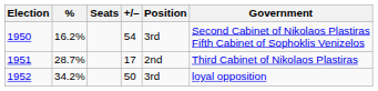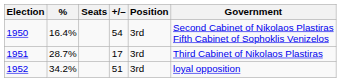 <table class="wikitable">
 <tr>
 <th>Election</th>
 <th><strong>%</strong></th>
 <th><strong>Seats</strong></th>
 <th>+/–</th>
 <th><strong>Position</strong></th>
 <th>Government</th>
 </tr>
 <tr>
 <td><a href='#'>1950</a></td>
-<td>16.2%</td>
+<td>16.4%</td>
 <td></td>
 <td> 54</td>
 <td> 3rd</td>
 <td><a href='#'>Second Cabinet of Nikolaos Plastiras</a> <br> <a href='#'>Fifth Cabinet of Sophoklis Venizelos</a></td>
 </tr>
 <tr>
 <td><a href='#'>1951</a></td>
 <td>28.7%</td>
 <td></td>
 <td> 17</td>
-<td> 2nd</td>
+<td> 3rd</td>
 <td><a href='#'>Third Cabinet of Nikolaos Plastiras</a></td>
 </tr>
 <tr>
 <td><a href='#'>1952</a></td>
 <td>34.2%<br></td>
 <td></td>
-<td> 50</td>
+<td> 51</td>
 <td> 3rd</td>
 <td><a href='#'>loyal opposition</a></td>
 </tr>
 </table>
